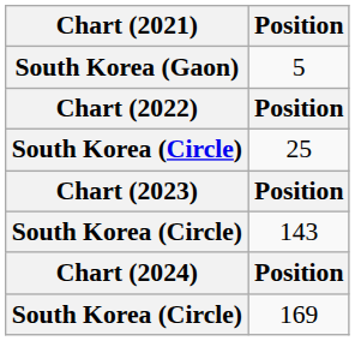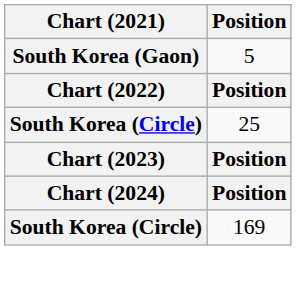 <table class="wikitable plainrowheaders" style="text-align:center">
 <tr>
 <th scope="col">Chart (2021)</th>
 <th scope="col">Position</th>
 </tr>
 <tr>
 <th scope="row">South Korea (Gaon)</th>
 <td>5</td>
 </tr>
 <tr>
 <th scope="col">Chart (2022)</th>
 <th scope="col">Position</th>
 </tr>
 <tr>
 <th scope="row">South Korea (<a href='#'>Circle</a>)</th>
 <td>25</td>
 </tr>
 <tr>
 <th scope="col">Chart (2023)</th>
 <th scope="col">Position</th>
 </tr>
 <tr>
-<th scope="row">South Korea (Circle)</th>
-<td>143</td>
-</tr>
-<tr>
 <th scope="col">Chart (2024)</th>
 <th scope="col">Position</th>
 </tr>
 <tr>
 <th scope="row">South Korea (Circle)</th>
 <td>169</td>
 </tr>
 </table>
